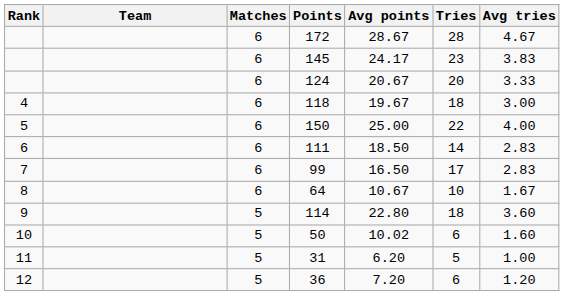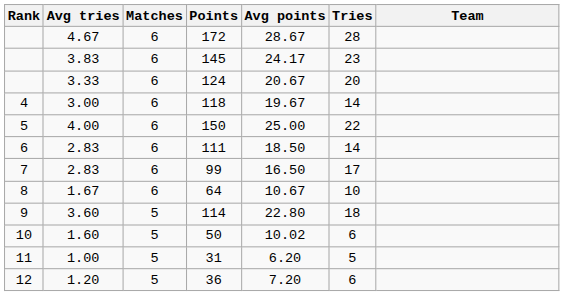 <table class="wikitable sortable" style="text-align:center">
 <tr>
 <th data-sort-type="number">Rank</th>
-<th style="width:170px;">Team</th>
+<th>Avg tries</th>
 <th>Matches</th>
 <th>Points</th>
 <th>Avg points</th>
 <th>Tries</th>
-<th>Avg tries</th>
+<th style="width:170px;">Team</th>
 </tr>
 <tr>
 <td></td>
-<td align=left></td>
+<td>4.67</td>
 <td>6</td>
 <td>172</td>
 <td>28.67</td>
 <td>28</td>
-<td>4.67</td>
+<td align=left></td>
 </tr>
 <tr>
 <td></td>
-<td align=left></td>
+<td>3.83</td>
 <td>6</td>
 <td>145</td>
 <td>24.17</td>
 <td>23</td>
-<td>3.83</td>
+<td align=left></td>
 </tr>
 <tr>
 <td></td>
-<td align=left></td>
+<td>3.33</td>
 <td>6</td>
 <td>124</td>
 <td>20.67</td>
 <td>20</td>
-<td>3.33</td>
+<td align=left></td>
 </tr>
 <tr>
 <td>4</td>
-<td align=left></td>
+<td>3.00</td>
 <td>6</td>
 <td>118</td>
 <td>19.67</td>
-<td>18</td>
-<td>3.00</td>
+<td>14</td>
+<td align=left></td>
 </tr>
 <tr>
 <td>5</td>
-<td align=left></td>
+<td>4.00</td>
 <td>6</td>
 <td>150</td>
 <td>25.00</td>
 <td>22</td>
-<td>4.00</td>
+<td align=left></td>
 </tr>
 <tr>
 <td>6</td>
-<td align=left></td>
+<td>2.83</td>
 <td>6</td>
 <td>111</td>
 <td>18.50</td>
 <td>14</td>
-<td>2.83</td>
+<td align=left></td>
 </tr>
 <tr>
 <td>7</td>
-<td align=left></td>
+<td>2.83</td>
 <td>6</td>
 <td>99</td>
 <td>16.50</td>
 <td>17</td>
-<td>2.83</td>
+<td align=left></td>
 </tr>
 <tr>
 <td>8</td>
-<td align=left></td>
+<td>1.67</td>
 <td>6</td>
 <td>64</td>
 <td>10.67</td>
 <td>10</td>
-<td>1.67</td>
+<td align=left></td>
 </tr>
 <tr>
 <td>9</td>
-<td align=left></td>
+<td>3.60</td>
 <td>5</td>
 <td>114</td>
 <td>22.80</td>
 <td>18</td>
-<td>3.60</td>
+<td align=left></td>
 </tr>
 <tr>
 <td>10</td>
-<td align=left></td>
+<td>1.60</td>
 <td>5</td>
 <td>50</td>
 <td>10.02</td>
 <td>6</td>
-<td>1.60</td>
+<td align=left></td>
 </tr>
 <tr>
 <td>11</td>
-<td align=left></td>
+<td>1.00</td>
 <td>5</td>
 <td>31</td>
 <td>6.20</td>
 <td>5</td>
-<td>1.00</td>
+<td align=left></td>
 </tr>
 <tr>
 <td>12</td>
-<td align=left></td>
+<td>1.20</td>
 <td>5</td>
 <td>36</td>
 <td>7.20</td>
 <td>6</td>
-<td>1.20</td>
+<td align=left></td>
 </tr>
 </table>
